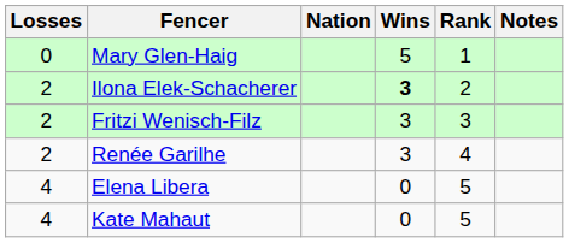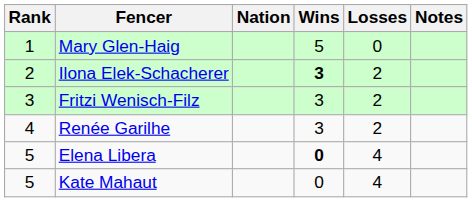 <table class="wikitable sortable" style="text-align: center;">
 <tr>
-<th>Losses</th>
+<th>Rank</th>
 <th>Fencer</th>
 <th>Nation</th>
 <th>Wins</th>
-<th>Rank</th>
+<th>Losses</th>
 <th>Notes</th>
 </tr>
 <tr style="background:#cfc;">
-<td>0</td>
+<td>1</td>
 <td align=left><a href='#'>Mary Glen-Haig</a></td>
 <td align=left></td>
 <td>5</td>
-<td>1</td>
+<td>0</td>
 <td></td>
 </tr>
 <tr style="background:#cfc;">
 <td>2</td>
 <td align=left><a href='#'>Ilona Elek-Schacherer</a></td>
 <td align=left></td>
 <td><strong>3</strong></td>
 <td>2</td>
 <td></td>
 </tr>
 <tr style="background:#cfc;">
-<td>2</td>
+<td>3</td>
 <td align=left><a href='#'>Fritzi Wenisch-Filz</a></td>
 <td align=left></td>
 <td>3</td>
-<td>3</td>
+<td>2</td>
 <td></td>
 </tr>
 <tr>
-<td>2</td>
+<td>4</td>
 <td align=left><a href='#'>Renée Garilhe</a></td>
 <td align=left></td>
 <td>3</td>
+<td>2</td>
+<td></td>
+</tr>
+<tr>
+<td>5</td>
+<td align=left><a href='#'>Elena Libera</a></td>
+<td align=left></td>
+<td><strong>0</strong></td>
 <td>4</td>
 <td></td>
 </tr>
 <tr>
-<td>4</td>
-<td align=left><a href='#'>Elena Libera</a></td>
-<td align=left></td>
-<td>0</td>
 <td>5</td>
-<td></td>
-</tr>
-<tr>
-<td>4</td>
 <td align=left><a href='#'>Kate Mahaut</a></td>
 <td align=left></td>
 <td>0</td>
-<td>5</td>
+<td>4</td>
 <td></td>
 </tr>
 </table>
